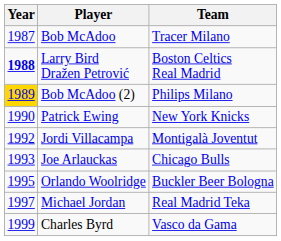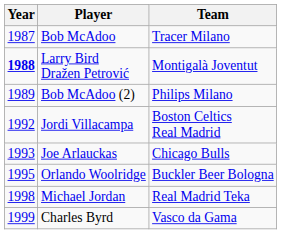 <table class="wikitable">
 <tr>
 <th>Year</th>
 <th>Player</th>
 <th>Team</th>
 </tr>
 <tr>
 <td><a href='#'>1987</a></td>
 <td> <a href='#'>Bob McAdoo</a></td>
 <td> <a href='#'>Tracer Milano</a></td>
 </tr>
 <tr>
 <td><strong><a href='#'>1988</a></strong></td>
 <td> <a href='#'>Larry Bird</a> <br>  <a href='#'>Dražen Petrović</a></td>
-<td> <a href='#'>Boston Celtics</a> <br>  <a href='#'>Real Madrid</a></td>
+<td> <a href='#'>Montigalà Joventut</a></td>
 </tr>
 <tr>
-<td style="background: gold;"><a href='#'>1989</a></td>
+<td><a href='#'>1989</a></td>
 <td> <a href='#'>Bob McAdoo</a> (2)</td>
 <td> <a href='#'>Philips Milano</a></td>
 </tr>
 <tr>
-<td><a href='#'>1990</a></td>
-<td> <a href='#'>Patrick Ewing</a></td>
-<td> <a href='#'>New York Knicks</a></td>
-</tr>
-<tr>
 <td><a href='#'>1992</a></td>
 <td> <a href='#'>Jordi Villacampa</a></td>
-<td> <a href='#'>Montigalà Joventut</a></td>
+<td> <a href='#'>Boston Celtics</a> <br>  <a href='#'>Real Madrid</a></td>
 </tr>
 <tr>
 <td><a href='#'>1993</a></td>
 <td> <a href='#'>Joe Arlauckas</a></td>
 <td> <a href='#'>Chicago Bulls</a></td>
 </tr>
 <tr>
 <td><a href='#'>1995</a></td>
 <td> <a href='#'>Orlando Woolridge</a></td>
 <td> <a href='#'>Buckler Beer Bologna</a></td>
 </tr>
 <tr>
-<td><a href='#'>1997</a></td>
+<td><a href='#'>1998</a></td>
 <td> <a href='#'>Michael Jordan</a></td>
 <td> <a href='#'>Real Madrid Teka</a></td>
 </tr>
 <tr>
 <td><a href='#'>1999</a></td>
 <td> Charles Byrd</td>
 <td> <a href='#'>Vasco da Gama</a></td>
 </tr>
 </table>
